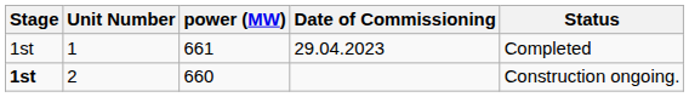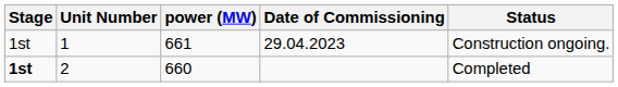 <table class="sortable wikitable">
 <tr>
 <th>Stage</th>
 <th>Unit Number</th>
 <th>power (<a href='#'>MW</a>)</th>
 <th>Date of Commissioning</th>
 <th>Status</th>
 </tr>
 <tr>
 <td>1st</td>
 <td>1</td>
 <td>661</td>
 <td>29.04.2023</td>
-<td>Completed</td>
+<td>Construction ongoing.</td>
 </tr>
 <tr>
 <td><strong>1st</strong></td>
 <td>2</td>
 <td>660</td>
 <td></td>
-<td>Construction ongoing.</td>
+<td>Completed</td>
 </tr>
 </table>
